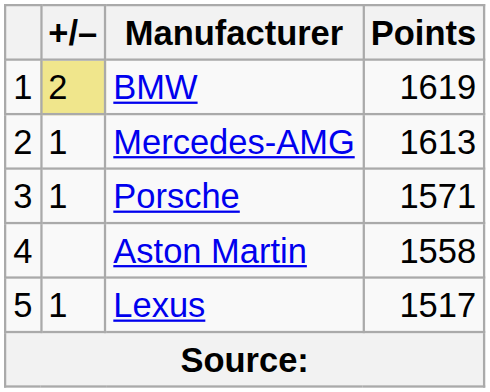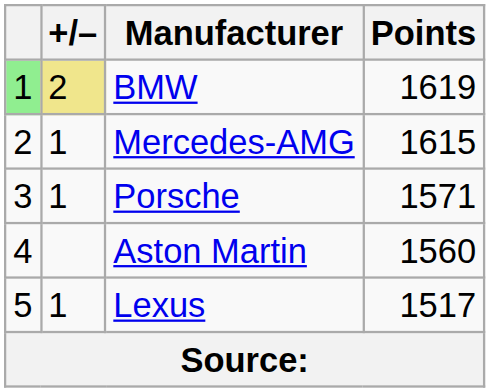 <table class="wikitable" style="font-size: 95%;">
 <tr>
 <th scope="col"></th>
 <th scope="col">+/–</th>
 <th scope="col">Manufacturer</th>
 <th scope="col">Points</th>
 </tr>
 <tr>
-<td align=center>1</td>
+<td align=center style="background: lightgreen;">1</td>
 <td align="left" style="background: khaki;"> 2</td>
 <td> <a href='#'>BMW</a></td>
 <td align=right>1619</td>
 </tr>
 <tr>
 <td align=center>2</td>
 <td align="left"> 1</td>
 <td> <a href='#'>Mercedes-AMG</a></td>
-<td align=right>1613</td>
+<td align=right>1615</td>
 </tr>
 <tr>
 <td align=center>3</td>
 <td align="left"> 1</td>
 <td> <a href='#'>Porsche</a></td>
 <td align=right>1571</td>
 </tr>
 <tr>
 <td align=center>4</td>
 <td align="left"></td>
 <td> <a href='#'>Aston Martin</a></td>
-<td align=right>1558</td>
+<td align=right>1560</td>
 </tr>
 <tr>
 <td align=center>5</td>
 <td align="left"> 1</td>
 <td> <a href='#'>Lexus</a></td>
 <td align=right>1517</td>
 </tr>
 <tr>
 <th colspan=5>Source:</th>
 </tr>
 </table>
